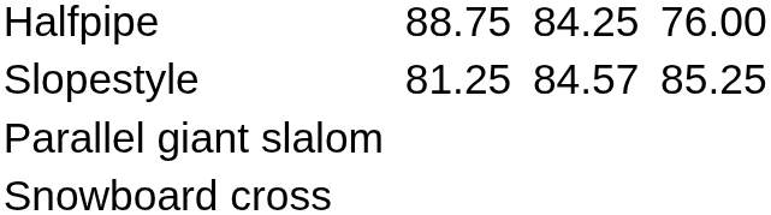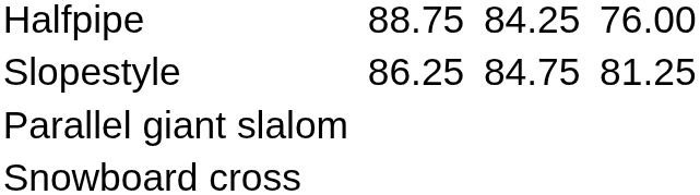 <table>
 <tr>
 <td>Halfpipe<br></td>
 <td></td>
 <td>88.75</td>
 <td></td>
 <td>84.25</td>
 <td></td>
 <td>76.00</td>
 </tr>
 <tr>
 <td>Slopestyle<br></td>
 <td></td>
+<td>86.25</td>
+<td></td>
+<td>84.75</td>
+<td></td>
 <td>81.25</td>
-<td></td>
-<td>84.57</td>
-<td></td>
-<td>85.25</td>
 </tr>
 <tr>
 <td>Parallel giant slalom<br></td>
 <td colspan=2></td>
 <td colspan=2></td>
 <td colspan=2></td>
 </tr>
 <tr>
 <td>Snowboard cross<br></td>
 <td colspan=2></td>
 <td colspan=2></td>
 <td colspan=2></td>
 </tr>
 </table>
